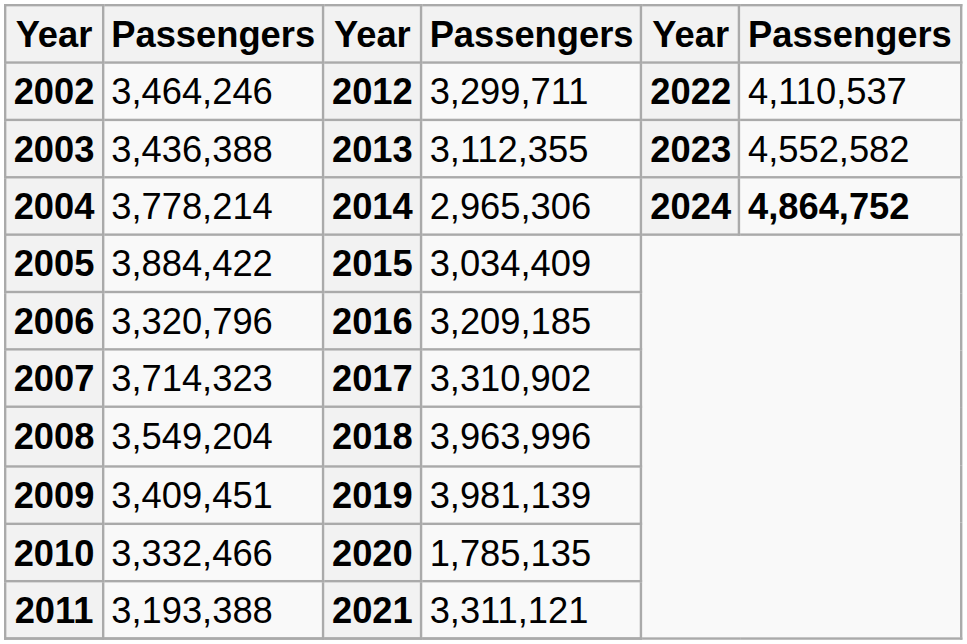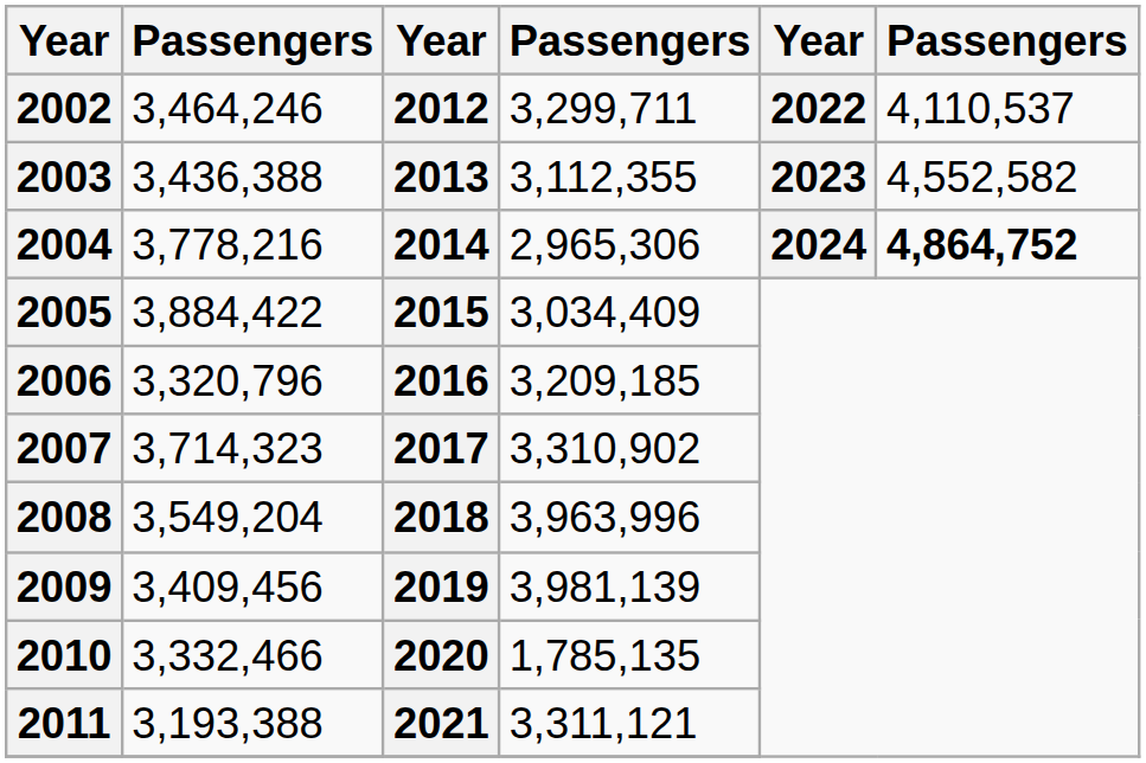 <table class="wikitable" style="font-size: 95%">
 <tr>
 <th>Year</th>
 <th>Passengers</th>
 <th>Year</th>
 <th>Passengers</th>
 <th>Year</th>
 <th>Passengers</th>
 </tr>
 <tr>
 <th>2002</th>
 <td>3,464,246</td>
 <th>2012</th>
 <td>3,299,711</td>
 <th>2022</th>
 <td>4,110,537</td>
 </tr>
 <tr>
 <th>2003</th>
 <td>3,436,388</td>
 <th>2013</th>
 <td>3,112,355</td>
 <th>2023</th>
 <td>4,552,582</td>
 </tr>
 <tr>
 <th>2004</th>
-<td>3,778,214</td>
+<td>3,778,216</td>
 <th>2014</th>
 <td>2,965,306</td>
 <th>2024</th>
 <td><strong>4,864,752</strong></td>
 </tr>
 <tr>
 <th>2005</th>
 <td>3,884,422</td>
 <th>2015</th>
 <td>3,034,409</td>
 </tr>
 <tr>
 <th>2006</th>
 <td>3,320,796</td>
 <th>2016</th>
 <td>3,209,185</td>
 </tr>
 <tr>
 <th>2007</th>
 <td>3,714,323</td>
 <th>2017</th>
 <td>3,310,902</td>
 </tr>
 <tr>
 <th>2008</th>
 <td>3,549,204</td>
 <th>2018</th>
 <td>3,963,996</td>
 </tr>
 <tr>
 <th>2009</th>
-<td>3,409,451</td>
+<td>3,409,456</td>
 <th>2019</th>
 <td>3,981,139</td>
 </tr>
 <tr>
 <th>2010</th>
 <td>3,332,466</td>
 <th>2020</th>
 <td>1,785,135</td>
 </tr>
 <tr>
 <th>2011</th>
 <td>3,193,388</td>
 <th>2021</th>
 <td>3,311,121</td>
 </tr>
 <tr>
 </tr>
 </table>
